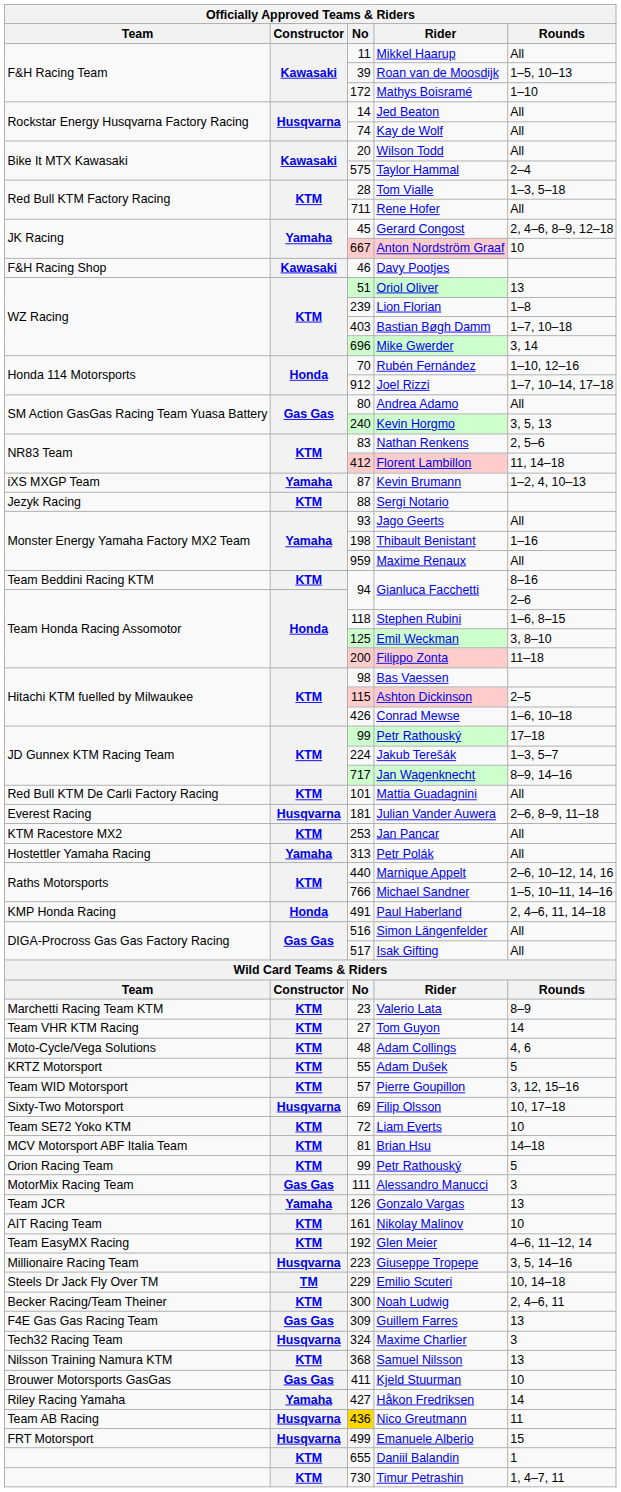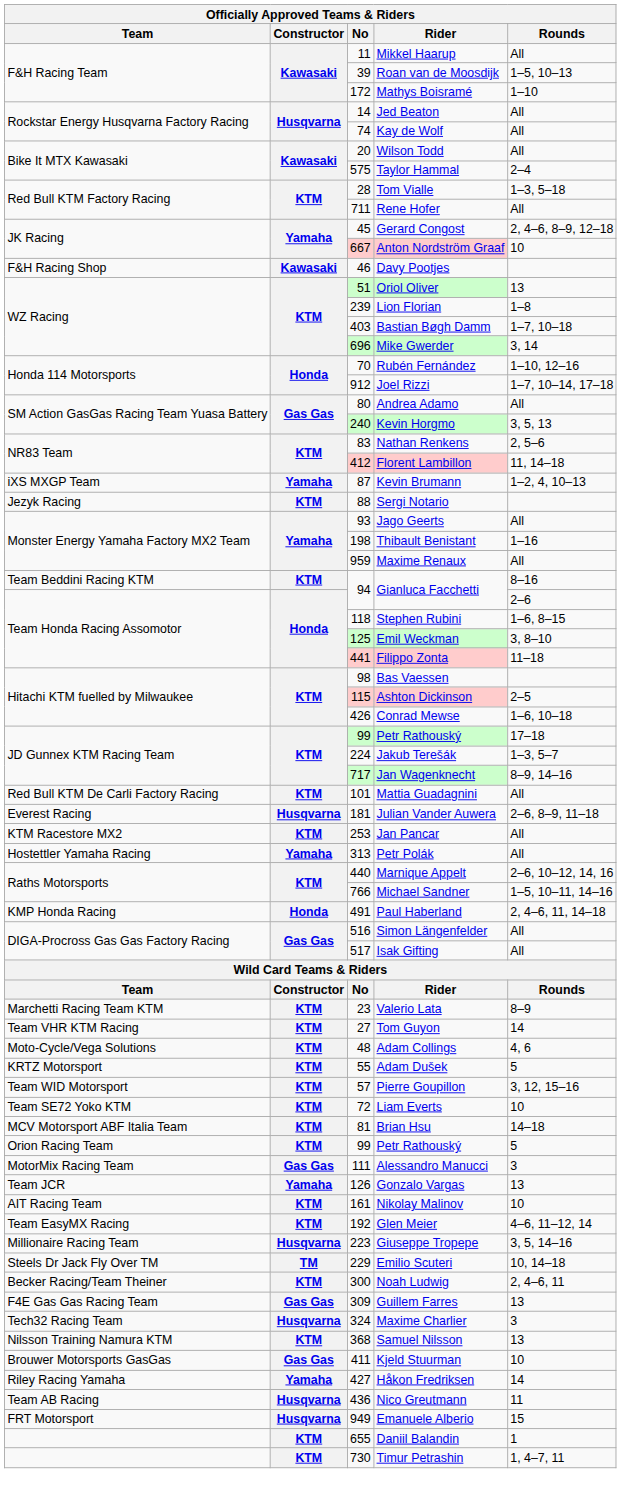 <table class="wikitable" style="font-size: 85%;">
 <tr>
 <th colspan=5><strong>Officially Approved Teams & Riders</strong></th>
 </tr>
 <tr>
 <th>Team</th>
 <th>Constructor</th>
 <th>No</th>
 <th>Rider</th>
 <th>Rounds</th>
 </tr>
 <tr>
 <td rowspan=3>F&H Racing Team</td>
 <th rowspan=3><a href='#'>Kawasaki</a></th>
 <td align="right">11</td>
 <td> <a href='#'>Mikkel Haarup</a></td>
 <td>All</td>
 </tr>
 <tr>
 <td align="right">39</td>
 <td> <a href='#'>Roan van de Moosdijk</a></td>
 <td>1–5, 10–13</td>
 </tr>
 <tr>
 <td align="right">172</td>
 <td> <a href='#'>Mathys Boisramé</a></td>
 <td>1–10</td>
 </tr>
 <tr>
 <td rowspan=2>Rockstar Energy Husqvarna Factory Racing</td>
 <th rowspan=2><a href='#'>Husqvarna</a></th>
 <td align="right">14</td>
 <td> <a href='#'>Jed Beaton</a></td>
 <td>All</td>
 </tr>
 <tr>
 <td align="right">74</td>
 <td> <a href='#'>Kay de Wolf</a></td>
 <td>All</td>
 </tr>
 <tr>
 <td rowspan=2>Bike It MTX Kawasaki</td>
 <th rowspan=2><a href='#'>Kawasaki</a></th>
 <td align="right">20</td>
 <td> <a href='#'>Wilson Todd</a></td>
 <td>All</td>
 </tr>
 <tr>
 <td align="right">575</td>
 <td> <a href='#'>Taylor Hammal</a></td>
 <td>2–4</td>
 </tr>
 <tr>
 <td rowspan=2>Red Bull KTM Factory Racing</td>
 <th rowspan=2><a href='#'>KTM</a></th>
 <td align="right">28</td>
 <td> <a href='#'>Tom Vialle</a></td>
 <td>1–3, 5–18</td>
 </tr>
 <tr>
 <td align="right">711</td>
 <td> <a href='#'>Rene Hofer</a></td>
 <td>All</td>
 </tr>
 <tr>
 <td rowspan=2>JK Racing</td>
 <th rowspan=2><a href='#'>Yamaha</a></th>
 <td align="right">45</td>
 <td> <a href='#'>Gerard Congost</a></td>
 <td>2, 4–6, 8–9, 12–18</td>
 </tr>
 <tr>
 <td style="background:#ffcccc;" align="right">667</td>
 <td style="background:#ffcccc;"> <a href='#'>Anton Nordström Graaf</a></td>
 <td>10</td>
 </tr>
 <tr>
 <td>F&H Racing Shop</td>
 <th><a href='#'>Kawasaki</a></th>
 <td align="right">46</td>
 <td> <a href='#'>Davy Pootjes</a></td>
 <td></td>
 </tr>
 <tr>
 <td rowspan=4>WZ Racing</td>
 <th rowspan=4><a href='#'>KTM</a></th>
 <td style="background:#ccffcc;" align="right">51</td>
 <td style="background:#ccffcc;"> <a href='#'>Oriol Oliver</a></td>
 <td>13</td>
 </tr>
 <tr>
 <td align="right">239</td>
 <td> <a href='#'>Lion Florian</a></td>
 <td>1–8</td>
 </tr>
 <tr>
 <td align="right">403</td>
 <td> <a href='#'>Bastian Bøgh Damm</a></td>
 <td>1–7, 10–18</td>
 </tr>
 <tr>
 <td style="background:#ccffcc;" align="right">696</td>
 <td style="background:#ccffcc;"> <a href='#'>Mike Gwerder</a></td>
 <td>3, 14</td>
 </tr>
 <tr>
 <td rowspan=2>Honda 114 Motorsports</td>
 <th rowspan=2><a href='#'>Honda</a></th>
 <td align="right">70</td>
 <td> <a href='#'>Rubén Fernández</a></td>
 <td>1–10, 12–16</td>
 </tr>
 <tr>
 <td align="right">912</td>
 <td> <a href='#'>Joel Rizzi</a></td>
 <td>1–7, 10–14, 17–18</td>
 </tr>
 <tr>
 <td rowspan=2>SM Action GasGas Racing Team Yuasa Battery</td>
 <th rowspan=2><a href='#'>Gas Gas</a></th>
 <td align="right">80</td>
 <td> <a href='#'>Andrea Adamo</a></td>
 <td>All</td>
 </tr>
 <tr>
 <td style="background:#ccffcc;" align="right">240</td>
 <td style="background:#ccffcc;"> <a href='#'>Kevin Horgmo</a></td>
 <td>3, 5, 13</td>
 </tr>
 <tr>
 <td rowspan=2>NR83 Team</td>
 <th rowspan=2><a href='#'>KTM</a></th>
 <td align="right">83</td>
 <td> <a href='#'>Nathan Renkens</a></td>
 <td>2, 5–6</td>
 </tr>
 <tr>
 <td style="background:#ffcccc;" align="right">412</td>
 <td style="background:#ffcccc;"> <a href='#'>Florent Lambillon</a></td>
 <td>11, 14–18</td>
 </tr>
 <tr>
 <td>iXS MXGP Team</td>
 <th><a href='#'>Yamaha</a></th>
 <td align="right">87</td>
 <td> <a href='#'>Kevin Brumann</a></td>
 <td>1–2, 4, 10–13</td>
 </tr>
 <tr>
 <td>Jezyk Racing</td>
 <th><a href='#'>KTM</a></th>
 <td align="right">88</td>
 <td> <a href='#'>Sergi Notario</a></td>
 <td></td>
 </tr>
 <tr>
 <td rowspan=3>Monster Energy Yamaha Factory MX2 Team</td>
 <th rowspan=3><a href='#'>Yamaha</a></th>
 <td align="right">93</td>
 <td> <a href='#'>Jago Geerts</a></td>
 <td>All</td>
 </tr>
 <tr>
 <td align="right">198</td>
 <td> <a href='#'>Thibault Benistant</a></td>
 <td>1–16</td>
 </tr>
 <tr>
 <td align="right">959</td>
 <td> <a href='#'>Maxime Renaux</a></td>
 <td>All</td>
 </tr>
 <tr>
 <td>Team Beddini Racing KTM</td>
 <th><a href='#'>KTM</a></th>
 <td rowspan=2 align="right">94</td>
 <td rowspan=2> <a href='#'>Gianluca Facchetti</a></td>
 <td>8–16</td>
 </tr>
 <tr>
 <td rowspan=4>Team Honda Racing Assomotor</td>
 <th rowspan=4><a href='#'>Honda</a></th>
 <td>2–6</td>
 </tr>
 <tr>
 <td align="right">118</td>
 <td> <a href='#'>Stephen Rubini</a></td>
 <td>1–6, 8–15</td>
 </tr>
 <tr>
 <td style="background:#ccffcc;" align="right">125</td>
 <td style="background:#ccffcc;"> <a href='#'>Emil Weckman</a></td>
 <td>3, 8–10</td>
 </tr>
 <tr>
-<td style="background:#ffcccc;" align="right">200</td>
+<td style="background:#ffcccc;" align="right">441</td>
 <td style="background:#ffcccc;"> <a href='#'>Filippo Zonta</a></td>
 <td>11–18</td>
 </tr>
 <tr>
 <td rowspan=3>Hitachi KTM fuelled by Milwaukee</td>
 <th rowspan=3><a href='#'>KTM</a></th>
 <td align="right">98</td>
 <td> <a href='#'>Bas Vaessen</a></td>
 <td></td>
 </tr>
 <tr>
 <td style="background:#ffcccc;" align="right">115</td>
 <td style="background:#ffcccc;"> <a href='#'>Ashton Dickinson</a></td>
 <td>2–5</td>
 </tr>
 <tr>
 <td align="right">426</td>
 <td> <a href='#'>Conrad Mewse</a></td>
 <td>1–6, 10–18</td>
 </tr>
 <tr>
 <td rowspan=3>JD Gunnex KTM Racing Team</td>
 <th rowspan=3><a href='#'>KTM</a></th>
 <td style="background:#ccffcc;" align="right">99</td>
 <td style="background:#ccffcc;"> <a href='#'>Petr Rathouský</a></td>
 <td>17–18</td>
 </tr>
 <tr>
 <td align="right">224</td>
 <td> <a href='#'>Jakub Terešák</a></td>
 <td>1–3, 5–7</td>
 </tr>
 <tr>
 <td style="background:#ccffcc;" align="right">717</td>
 <td style="background:#ccffcc;"> <a href='#'>Jan Wagenknecht</a></td>
 <td>8–9, 14–16</td>
 </tr>
 <tr>
 <td>Red Bull KTM De Carli Factory Racing</td>
 <th><a href='#'>KTM</a></th>
 <td align="right">101</td>
 <td> <a href='#'>Mattia Guadagnini</a></td>
 <td>All</td>
 </tr>
 <tr>
 <td>Everest Racing</td>
 <th><a href='#'>Husqvarna</a></th>
 <td align="right">181</td>
 <td> <a href='#'>Julian Vander Auwera</a></td>
 <td>2–6, 8–9, 11–18</td>
 </tr>
 <tr>
 <td>KTM Racestore MX2</td>
 <th><a href='#'>KTM</a></th>
 <td align="right">253</td>
 <td> <a href='#'>Jan Pancar</a></td>
 <td>All</td>
 </tr>
 <tr>
 <td>Hostettler Yamaha Racing</td>
 <th><a href='#'>Yamaha</a></th>
 <td align="right">313</td>
 <td> <a href='#'>Petr Polák</a></td>
 <td>All</td>
 </tr>
 <tr>
 <td rowspan=2>Raths Motorsports</td>
 <th rowspan=2><a href='#'>KTM</a></th>
 <td align="right">440</td>
 <td> <a href='#'>Marnique Appelt</a></td>
 <td>2–6, 10–12, 14, 16</td>
 </tr>
 <tr>
 <td align="right">766</td>
 <td> <a href='#'>Michael Sandner</a></td>
 <td>1–5, 10–11, 14–16</td>
 </tr>
 <tr>
 <td>KMP Honda Racing</td>
 <th><a href='#'>Honda</a></th>
 <td align="right">491</td>
 <td> <a href='#'>Paul Haberland</a></td>
 <td>2, 4–6, 11, 14–18</td>
 </tr>
 <tr>
 <td rowspan=2>DIGA-Procross Gas Gas Factory Racing</td>
 <th rowspan=2><a href='#'>Gas Gas</a></th>
 <td align="right">516</td>
 <td> <a href='#'>Simon Längenfelder</a></td>
 <td>All</td>
 </tr>
 <tr>
 <td align="right">517</td>
 <td> <a href='#'>Isak Gifting</a></td>
 <td>All</td>
 </tr>
 <tr>
 <th colspan=5><strong>Wild Card Teams & Riders</strong></th>
 </tr>
 <tr>
 <th>Team</th>
 <th>Constructor</th>
 <th>No</th>
 <th>Rider</th>
 <th>Rounds</th>
 </tr>
 <tr>
 <td>Marchetti Racing Team KTM</td>
 <th><a href='#'>KTM</a></th>
 <td align="right">23</td>
 <td> <a href='#'>Valerio Lata</a></td>
 <td>8–9</td>
 </tr>
 <tr>
 <td>Team VHR KTM Racing</td>
 <th><a href='#'>KTM</a></th>
 <td align="right">27</td>
 <td> <a href='#'>Tom Guyon</a></td>
 <td>14</td>
 </tr>
 <tr>
 <td>Moto-Cycle/Vega Solutions</td>
 <th><a href='#'>KTM</a></th>
 <td align="right">48</td>
 <td> <a href='#'>Adam Collings</a></td>
 <td>4, 6</td>
 </tr>
 <tr>
 <td>KRTZ Motorsport</td>
 <th><a href='#'>KTM</a></th>
 <td align="right">55</td>
 <td> <a href='#'>Adam Dušek</a></td>
 <td>5</td>
 </tr>
 <tr>
 <td>Team WID Motorsport</td>
 <th><a href='#'>KTM</a></th>
 <td align="right">57</td>
 <td> <a href='#'>Pierre Goupillon</a></td>
 <td>3, 12, 15–16</td>
 </tr>
 <tr>
-<td>Sixty-Two Motorsport</td>
-<th><a href='#'>Husqvarna</a></th>
-<td align="right">69</td>
-<td> <a href='#'>Filip Olsson</a></td>
-<td>10, 17–18</td>
-</tr>
-<tr>
 <td>Team SE72 Yoko KTM</td>
 <th><a href='#'>KTM</a></th>
 <td align="right">72</td>
 <td> <a href='#'>Liam Everts</a></td>
 <td>10</td>
 </tr>
 <tr>
 <td>MCV Motorsport ABF Italia Team</td>
 <th><a href='#'>KTM</a></th>
 <td align="right">81</td>
 <td> <a href='#'>Brian Hsu</a></td>
 <td>14–18</td>
 </tr>
 <tr>
 <td>Orion Racing Team</td>
 <th><a href='#'>KTM</a></th>
 <td align="right">99</td>
 <td> <a href='#'>Petr Rathouský</a></td>
 <td>5</td>
 </tr>
 <tr>
 <td>MotorMix Racing Team</td>
 <th><a href='#'>Gas Gas</a></th>
 <td align="right">111</td>
 <td> <a href='#'>Alessandro Manucci</a></td>
 <td>3</td>
 </tr>
 <tr>
 <td>Team JCR</td>
 <th><a href='#'>Yamaha</a></th>
 <td align="right">126</td>
 <td> <a href='#'>Gonzalo Vargas</a></td>
 <td>13</td>
 </tr>
 <tr>
 <td>AIT Racing Team</td>
 <th><a href='#'>KTM</a></th>
 <td align="right">161</td>
 <td> <a href='#'>Nikolay Malinov</a></td>
 <td>10</td>
 </tr>
 <tr>
 <td>Team EasyMX Racing</td>
 <th><a href='#'>KTM</a></th>
 <td align="right">192</td>
 <td> <a href='#'>Glen Meier</a></td>
 <td>4–6, 11–12, 14</td>
 </tr>
 <tr>
 <td>Millionaire Racing Team</td>
 <th><a href='#'>Husqvarna</a></th>
 <td align="right">223</td>
 <td> <a href='#'>Giuseppe Tropepe</a></td>
 <td>3, 5, 14–16</td>
 </tr>
 <tr>
 <td>Steels Dr Jack Fly Over TM</td>
 <th><a href='#'>TM</a></th>
 <td align="right">229</td>
 <td> <a href='#'>Emilio Scuteri</a></td>
 <td>10, 14–18</td>
 </tr>
 <tr>
 <td>Becker Racing/Team Theiner</td>
 <th><a href='#'>KTM</a></th>
 <td align="right">300</td>
 <td> <a href='#'>Noah Ludwig</a></td>
 <td>2, 4–6, 11</td>
 </tr>
 <tr>
 <td>F4E Gas Gas Racing Team</td>
 <th><a href='#'>Gas Gas</a></th>
 <td align="right">309</td>
 <td> <a href='#'>Guillem Farres</a></td>
 <td>13</td>
 </tr>
 <tr>
 <td>Tech32 Racing Team</td>
 <th><a href='#'>Husqvarna</a></th>
 <td align="right">324</td>
 <td> <a href='#'>Maxime Charlier</a></td>
 <td>3</td>
 </tr>
 <tr>
 <td>Nilsson Training Namura KTM</td>
 <th><a href='#'>KTM</a></th>
 <td align="right">368</td>
 <td> <a href='#'>Samuel Nilsson</a></td>
 <td>13</td>
 </tr>
 <tr>
 <td>Brouwer Motorsports GasGas</td>
 <th><a href='#'>Gas Gas</a></th>
 <td align="right">411</td>
 <td> <a href='#'>Kjeld Stuurman</a></td>
 <td>10</td>
 </tr>
 <tr>
 <td>Riley Racing Yamaha</td>
 <th><a href='#'>Yamaha</a></th>
 <td align="right">427</td>
 <td> <a href='#'>Håkon Fredriksen</a></td>
 <td>14</td>
 </tr>
 <tr>
 <td>Team AB Racing</td>
 <th><a href='#'>Husqvarna</a></th>
-<td align="right" style="background: gold;">436</td>
+<td align="right">436</td>
 <td> <a href='#'>Nico Greutmann</a></td>
 <td>11</td>
 </tr>
 <tr>
 <td>FRT Motorsport</td>
 <th><a href='#'>Husqvarna</a></th>
-<td align="right">499</td>
+<td align="right">949</td>
 <td> <a href='#'>Emanuele Alberio</a></td>
 <td>15</td>
 </tr>
 <tr>
 <td></td>
 <th><a href='#'>KTM</a></th>
 <td align="right">655</td>
 <td> <a href='#'>Daniil Balandin</a></td>
 <td>1</td>
 </tr>
 <tr>
 <td></td>
 <th><a href='#'>KTM</a></th>
 <td align="right">730</td>
 <td> <a href='#'>Timur Petrashin</a></td>
 <td>1, 4–7, 11</td>
 </tr>
 </table>
